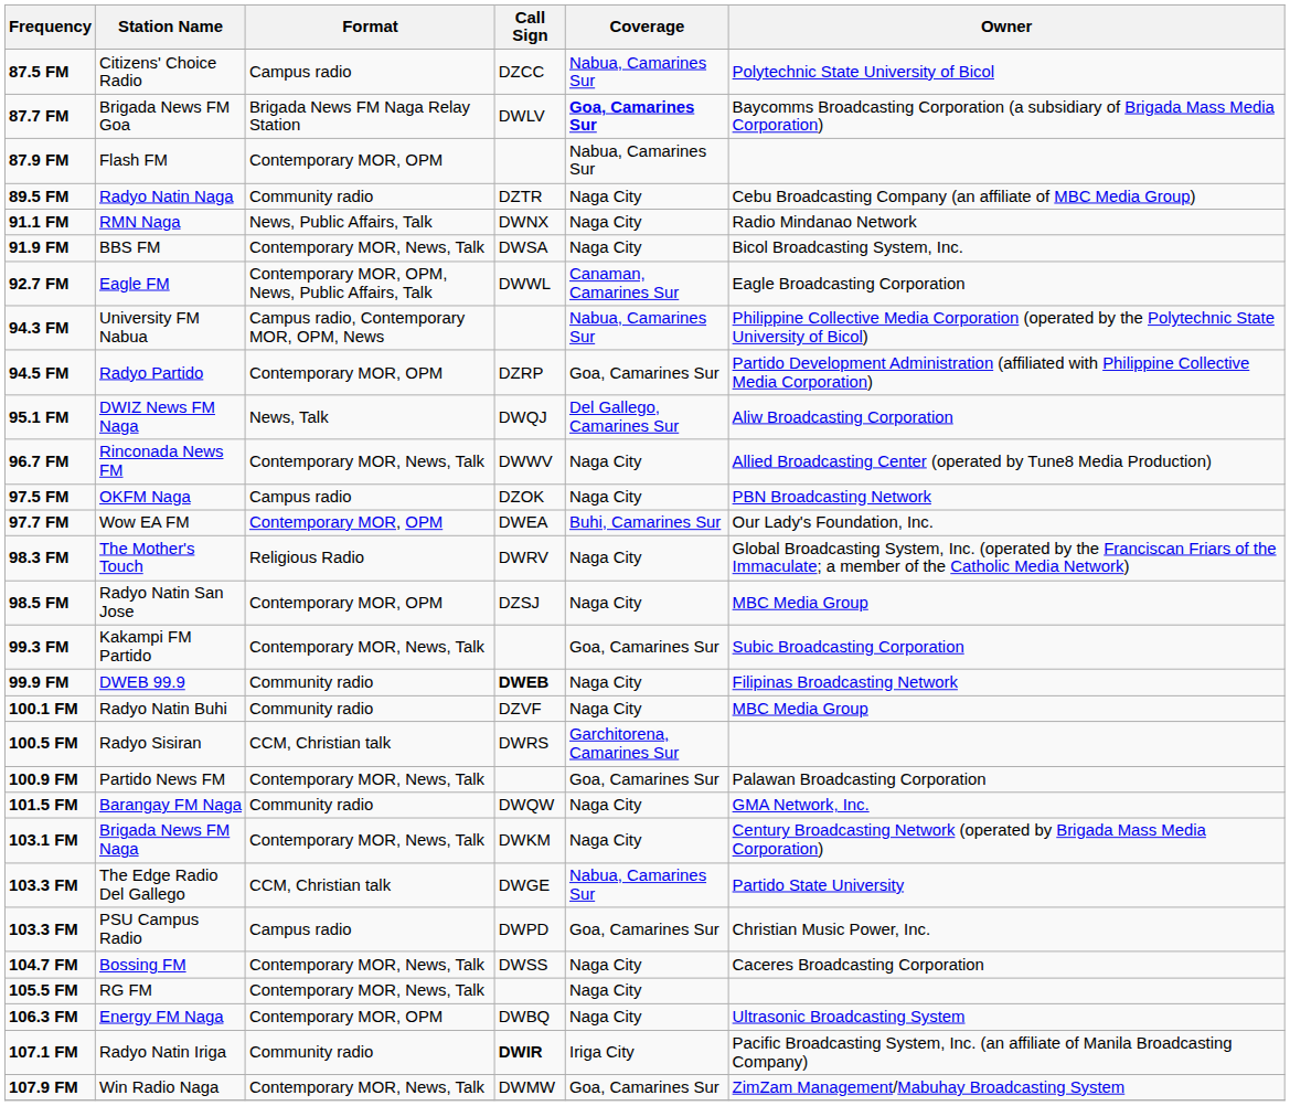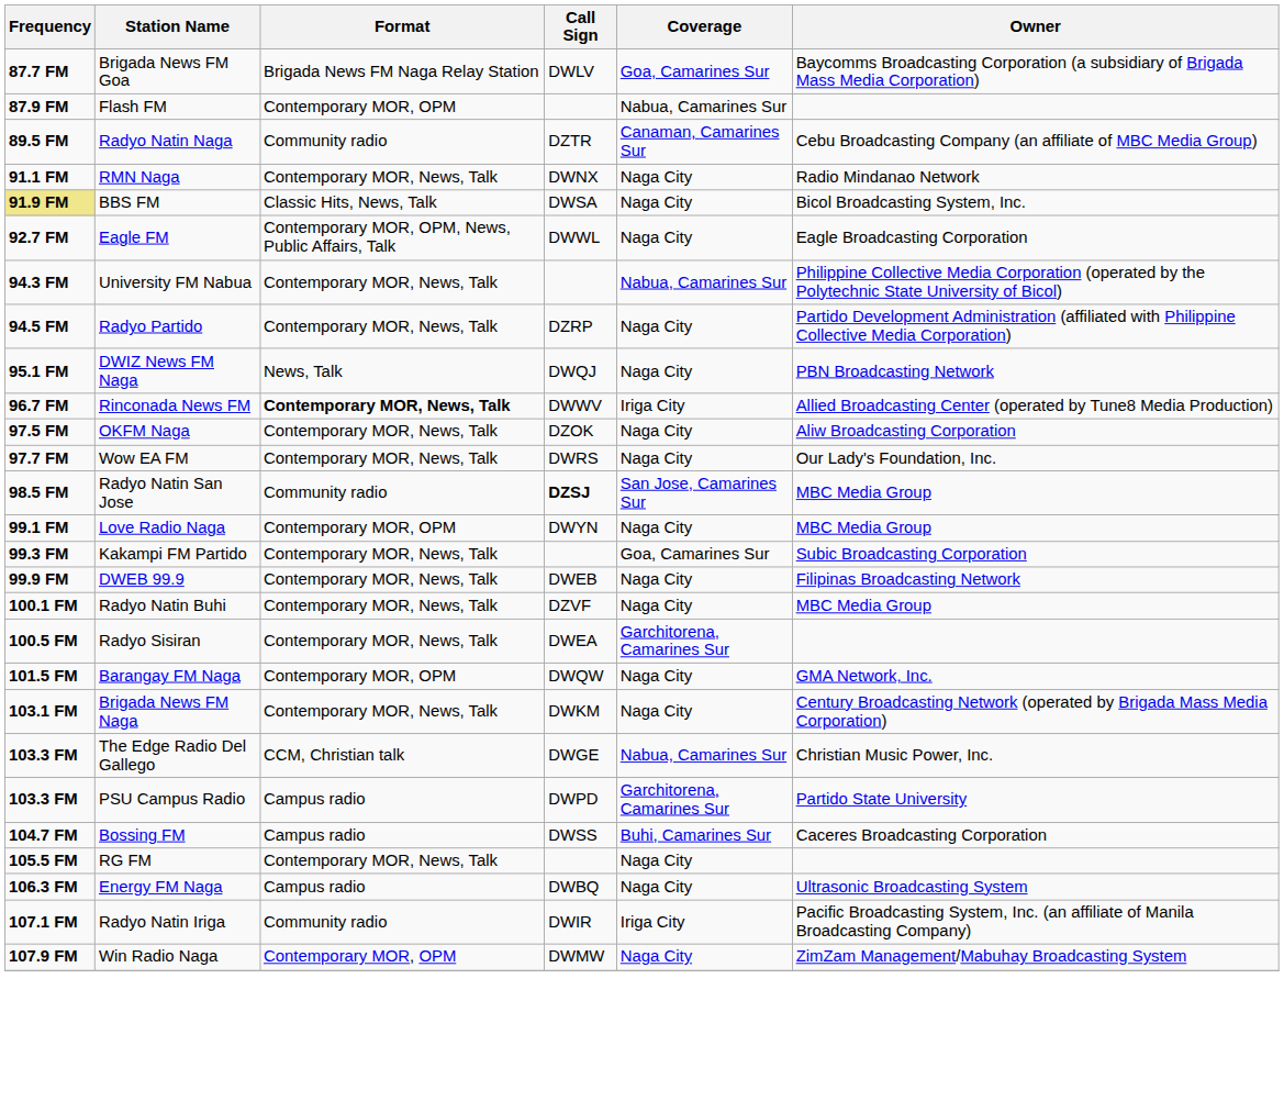 <table class="wikitable">
 <tr>
 <th>Frequency</th>
 <th>Station Name</th>
 <th>Format</th>
 <th>Call Sign</th>
 <th>Coverage</th>
 <th>Owner</th>
 </tr>
 <tr>
-<td><strong>87.5 FM</strong></td>
-<td>Citizens' Choice Radio</td>
-<td>Campus radio</td>
-<td>DZCC</td>
-<td><a href='#'>Nabua, Camarines Sur</a></td>
-<td><a href='#'>Polytechnic State University of Bicol</a></td>
-</tr>
-<tr>
 <td><strong>87.7 FM</strong></td>
 <td>Brigada News FM Goa</td>
 <td>Brigada News FM Naga Relay Station</td>
 <td>DWLV</td>
-<td><strong><a href='#'>Goa, Camarines Sur</a></strong></td>
+<td><a href='#'>Goa, Camarines Sur</a></td>
 <td>Baycomms Broadcasting Corporation (a subsidiary of <a href='#'>Brigada Mass Media Corporation</a>)</td>
 </tr>
 <tr>
 <td><strong>87.9 FM</strong></td>
 <td>Flash FM</td>
 <td>Contemporary MOR, OPM</td>
 <td></td>
 <td>Nabua, Camarines Sur</td>
 <td></td>
 </tr>
 <tr>
 <td><strong>89.5 FM</strong></td>
 <td><a href='#'>Radyo Natin Naga</a></td>
 <td>Community radio</td>
 <td>DZTR</td>
-<td>Naga City</td>
+<td><a href='#'>Canaman, Camarines Sur</a></td>
 <td>Cebu Broadcasting Company (an affiliate of <a href='#'>MBC Media Group</a>)</td>
 </tr>
 <tr>
 <td><strong>91.1 FM</strong></td>
 <td><a href='#'>RMN Naga</a></td>
-<td>News, Public Affairs, Talk</td>
+<td>Contemporary MOR, News, Talk</td>
 <td>DWNX</td>
 <td>Naga City</td>
 <td>Radio Mindanao Network</td>
 </tr>
 <tr>
-<td><strong>91.9 FM</strong></td>
+<td style="background: khaki;"><strong>91.9 FM</strong></td>
 <td>BBS FM</td>
-<td>Contemporary MOR, News, Talk</td>
+<td>Classic Hits, News, Talk</td>
 <td>DWSA</td>
 <td>Naga City</td>
 <td>Bicol Broadcasting System, Inc.</td>
 </tr>
 <tr>
 <td><strong>92.7 FM</strong></td>
 <td><a href='#'>Eagle FM</a></td>
 <td>Contemporary MOR, OPM, News, Public Affairs, Talk</td>
 <td>DWWL</td>
-<td><a href='#'>Canaman, Camarines Sur</a></td>
+<td>Naga City</td>
 <td>Eagle Broadcasting Corporation</td>
 </tr>
 <tr>
 <td><strong>94.3 FM</strong></td>
 <td>University FM Nabua</td>
-<td>Campus radio, Contemporary MOR, OPM, News</td>
+<td>Contemporary MOR, News, Talk</td>
 <td></td>
 <td><a href='#'>Nabua, Camarines Sur</a></td>
 <td><a href='#'>Philippine Collective Media Corporation</a> (operated by the <a href='#'>Polytechnic State University of Bicol</a>)</td>
 </tr>
 <tr>
 <td><strong>94.5 FM</strong></td>
 <td><a href='#'>Radyo Partido</a></td>
-<td>Contemporary MOR, OPM</td>
+<td>Contemporary MOR, News, Talk</td>
 <td>DZRP</td>
-<td>Goa, Camarines Sur</td>
+<td>Naga City</td>
 <td><a href='#'>Partido Development Administration</a> (affiliated with <a href='#'>Philippine Collective Media Corporation</a>)</td>
 </tr>
 <tr>
 <td><strong>95.1 FM</strong></td>
 <td><a href='#'>DWIZ News FM Naga</a></td>
 <td>News, Talk</td>
 <td>DWQJ</td>
-<td><a href='#'>Del Gallego, Camarines Sur</a></td>
-<td><a href='#'>Aliw Broadcasting Corporation</a></td>
+<td>Naga City</td>
+<td><a href='#'>PBN Broadcasting Network</a></td>
 </tr>
 <tr>
 <td><strong>96.7 FM</strong></td>
 <td><a href='#'>Rinconada News FM</a></td>
-<td>Contemporary MOR, News, Talk</td>
+<td><strong>Contemporary MOR, News, Talk</strong></td>
 <td>DWWV</td>
-<td>Naga City</td>
+<td>Iriga City</td>
 <td><a href='#'>Allied Broadcasting Center</a> (operated by Tune8 Media Production)</td>
 </tr>
 <tr>
 <td><strong>97.5 FM</strong></td>
 <td><a href='#'>OKFM Naga</a></td>
-<td>Campus radio</td>
+<td>Contemporary MOR, News, Talk</td>
 <td>DZOK</td>
 <td>Naga City</td>
-<td><a href='#'>PBN Broadcasting Network</a></td>
+<td><a href='#'>Aliw Broadcasting Corporation</a></td>
 </tr>
 <tr>
 <td><strong>97.7 FM</strong></td>
 <td>Wow EA FM</td>
-<td><a href='#'>Contemporary MOR</a>, <a href='#'>OPM</a></td>
-<td>DWEA</td>
-<td><a href='#'>Buhi, Camarines Sur</a></td>
+<td>Contemporary MOR, News, Talk</td>
+<td>DWRS</td>
+<td>Naga City</td>
 <td>Our Lady's Foundation, Inc.</td>
-</tr>
-<tr>
-<td><strong>98.3 FM</strong></td>
-<td><a href='#'>The Mother's Touch</a></td>
-<td>Religious Radio</td>
-<td>DWRV</td>
-<td>Naga City</td>
-<td>Global Broadcasting System, Inc. (operated by the <a href='#'>Franciscan Friars of the Immaculate</a>; a member of the <a href='#'>Catholic Media Network</a>)</td>
 </tr>
 <tr>
 <td><strong>98.5 FM</strong></td>
 <td>Radyo Natin San Jose</td>
+<td>Community radio</td>
+<td><strong>DZSJ</strong></td>
+<td><a href='#'>San Jose, Camarines Sur</a></td>
+<td><a href='#'>MBC Media Group</a></td>
+</tr>
+<tr>
+<td><strong>99.1 FM</strong></td>
+<td><a href='#'>Love Radio Naga</a></td>
 <td>Contemporary MOR, OPM</td>
-<td>DZSJ</td>
+<td>DWYN</td>
 <td>Naga City</td>
 <td><a href='#'>MBC Media Group</a></td>
 </tr>
 <tr>
 <td><strong>99.3 FM</strong></td>
 <td>Kakampi FM Partido</td>
 <td>Contemporary MOR, News, Talk</td>
 <td></td>
 <td>Goa, Camarines Sur</td>
 <td><a href='#'>Subic Broadcasting Corporation</a></td>
 </tr>
 <tr>
 <td><strong>99.9 FM</strong></td>
 <td><a href='#'>DWEB 99.9</a></td>
-<td>Community radio</td>
-<td><strong>DWEB</strong></td>
+<td>Contemporary MOR, News, Talk</td>
+<td>DWEB</td>
 <td>Naga City</td>
 <td><a href='#'>Filipinas Broadcasting Network</a></td>
 </tr>
 <tr>
 <td><strong>100.1 FM</strong></td>
 <td>Radyo Natin Buhi</td>
-<td>Community radio</td>
+<td>Contemporary MOR, News, Talk</td>
 <td>DZVF</td>
 <td>Naga City</td>
 <td><a href='#'>MBC Media Group</a></td>
 </tr>
 <tr>
 <td><strong>100.5 FM</strong></td>
 <td>Radyo Sisiran</td>
-<td>CCM, Christian talk</td>
-<td>DWRS</td>
+<td>Contemporary MOR, News, Talk</td>
+<td>DWEA</td>
 <td><a href='#'>Garchitorena, Camarines Sur</a></td>
 <td></td>
 </tr>
 <tr>
-<td><strong>100.9 FM</strong></td>
-<td>Partido News FM</td>
-<td>Contemporary MOR, News, Talk</td>
-<td></td>
-<td>Goa, Camarines Sur</td>
-<td>Palawan Broadcasting Corporation</td>
-</tr>
-<tr>
 <td><strong>101.5 FM</strong></td>
 <td><a href='#'>Barangay FM Naga</a></td>
-<td>Community radio</td>
+<td>Contemporary MOR, OPM</td>
 <td>DWQW</td>
 <td>Naga City</td>
 <td><a href='#'>GMA Network, Inc.</a></td>
 </tr>
 <tr>
 <td><strong>103.1 FM</strong></td>
 <td><a href='#'>Brigada News FM Naga</a></td>
 <td>Contemporary MOR, News, Talk</td>
 <td>DWKM</td>
 <td>Naga City</td>
 <td><a href='#'>Century Broadcasting Network</a> (operated by <a href='#'>Brigada Mass Media Corporation</a>)</td>
 </tr>
 <tr>
 <td><strong>103.3 FM</strong></td>
 <td>The Edge Radio Del Gallego</td>
 <td>CCM, Christian talk</td>
 <td>DWGE</td>
 <td><a href='#'>Nabua, Camarines Sur</a></td>
-<td><a href='#'>Partido State University</a></td>
+<td>Christian Music Power, Inc.</td>
 </tr>
 <tr>
 <td><strong>103.3 FM</strong></td>
 <td>PSU Campus Radio</td>
 <td>Campus radio</td>
 <td>DWPD</td>
-<td>Goa, Camarines Sur</td>
-<td>Christian Music Power, Inc.</td>
+<td><a href='#'>Garchitorena, Camarines Sur</a></td>
+<td><a href='#'>Partido State University</a></td>
 </tr>
 <tr>
 <td><strong>104.7 FM</strong></td>
 <td><a href='#'>Bossing FM</a></td>
-<td>Contemporary MOR, News, Talk</td>
+<td>Campus radio</td>
 <td>DWSS</td>
-<td>Naga City</td>
+<td><a href='#'>Buhi, Camarines Sur</a></td>
 <td>Caceres Broadcasting Corporation</td>
 </tr>
 <tr>
 <td><strong>105.5 FM</strong></td>
 <td>RG FM</td>
 <td>Contemporary MOR, News, Talk</td>
 <td></td>
 <td>Naga City</td>
 <td></td>
 </tr>
 <tr>
 <td><strong>106.3 FM</strong></td>
 <td><a href='#'>Energy FM Naga</a></td>
-<td>Contemporary MOR, OPM</td>
+<td>Campus radio</td>
 <td>DWBQ</td>
 <td>Naga City</td>
 <td><a href='#'>Ultrasonic Broadcasting System</a></td>
 </tr>
 <tr>
 <td><strong>107.1 FM</strong></td>
 <td>Radyo Natin Iriga</td>
 <td>Community radio</td>
-<td><strong>DWIR</strong></td>
+<td>DWIR</td>
 <td>Iriga City</td>
 <td>Pacific Broadcasting System, Inc. (an affiliate of Manila Broadcasting Company)</td>
 </tr>
 <tr>
 <td><strong>107.9 FM</strong></td>
 <td>Win Radio Naga</td>
-<td>Contemporary MOR, News, Talk</td>
+<td><a href='#'>Contemporary MOR</a>, <a href='#'>OPM</a></td>
 <td>DWMW</td>
-<td>Goa, Camarines Sur</td>
+<td><a href='#'>Naga City</a></td>
 <td><a href='#'>ZimZam Management</a>/<a href='#'>Mabuhay Broadcasting System</a></td>
 </tr>
 <tr>
 </tr>
 </table>
